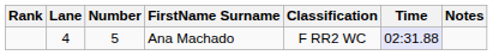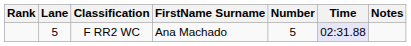 <table class="wikitable sortable" style="text-align:center">
 <tr>
 <th>Rank</th>
 <th>Lane</th>
+<th>Classification</th>
+<th>FirstName Surname</th>
 <th>Number</th>
-<th>FirstName Surname</th>
-<th>Classification</th>
 <th>Time</th>
 <th>Notes</th>
 </tr>
 <tr>
 <td></td>
-<td>4</td>
 <td>5</td>
+<td>F RR2 WC</td>
 <td style="text-align:left"> Ana Machado</td>
-<td>F RR2 WC</td>
+<td>5</td>
 <td style="background: lavender;">02:31.88</td>
 <td></td>
 </tr>
 </table>
